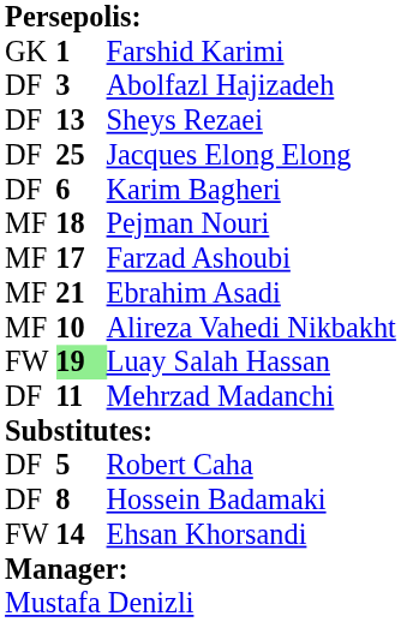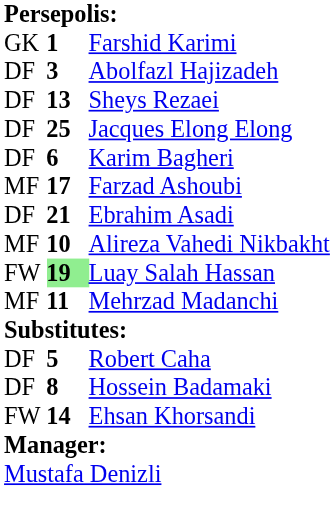 <table style="font-size: 90%" cellspacing="0" cellpadding="0" align=center>
 <tr>
 <td colspan="4"><strong>Persepolis:</strong></td>
 </tr>
 <tr>
 <th width=25></th>
 <th width=25></th>
 </tr>
 <tr>
 <td>GK</td>
 <td><strong>1</strong></td>
 <td> <a href='#'>Farshid Karimi</a></td>
 </tr>
 <tr>
 <td>DF</td>
 <td><strong>3</strong></td>
 <td> <a href='#'>Abolfazl Hajizadeh</a></td>
 </tr>
 <tr>
 <td>DF</td>
 <td><strong>13</strong></td>
 <td> <a href='#'>Sheys Rezaei</a></td>
 </tr>
 <tr>
 <td>DF</td>
 <td><strong>25</strong></td>
 <td> <a href='#'>Jacques Elong Elong</a></td>
 </tr>
 <tr>
 <td>DF</td>
 <td><strong>6</strong></td>
 <td> <a href='#'>Karim Bagheri</a> </td>
 </tr>
 <tr>
 <td>MF</td>
-<td><strong>18</strong></td>
-<td> <a href='#'>Pejman Nouri</a></td>
-<td></td>
-<td></td>
-<td></td>
-</tr>
-<tr>
-<td>MF</td>
 <td><strong>17</strong></td>
 <td> <a href='#'>Farzad Ashoubi</a></td>
 </tr>
 <tr>
-<td>MF</td>
+<td>DF</td>
 <td><strong>21</strong></td>
 <td> <a href='#'>Ebrahim Asadi</a></td>
 <td></td>
 <td></td>
 <td></td>
 </tr>
 <tr>
 <td>MF</td>
 <td><strong>10</strong></td>
 <td> <a href='#'>Alireza Vahedi Nikbakht</a></td>
 <td></td>
 <td></td>
 </tr>
 <tr>
 <td>FW</td>
 <td style="background: lightgreen;"><strong>19</strong></td>
 <td> <a href='#'>Luay Salah Hassan</a></td>
 <td></td>
 <td></td>
 <td></td>
 </tr>
 <tr>
-<td>DF</td>
+<td>MF</td>
 <td><strong>11</strong></td>
 <td> <a href='#'>Mehrzad Madanchi</a></td>
 <td></td>
 <td></td>
 <td></td>
 </tr>
 <tr>
 <td colspan=3><strong>Substitutes:</strong></td>
 </tr>
 <tr>
 <td>DF</td>
 <td><strong>5</strong></td>
 <td> <a href='#'>Robert Caha</a></td>
 <td></td>
 <td></td>
 <td></td>
 </tr>
 <tr>
 <td>DF</td>
 <td><strong>8</strong></td>
 <td> <a href='#'>Hossein Badamaki</a></td>
 <td></td>
 <td></td>
 <td></td>
 </tr>
 <tr>
 <td>FW</td>
 <td><strong>14</strong></td>
 <td> <a href='#'>Ehsan Khorsandi</a></td>
 <td></td>
 <td></td>
 <td></td>
 </tr>
 <tr>
 <td colspan=3><strong>Manager:</strong></td>
 </tr>
 <tr>
 <td colspan=4> <a href='#'>Mustafa Denizli</a></td>
 </tr>
 </table>
